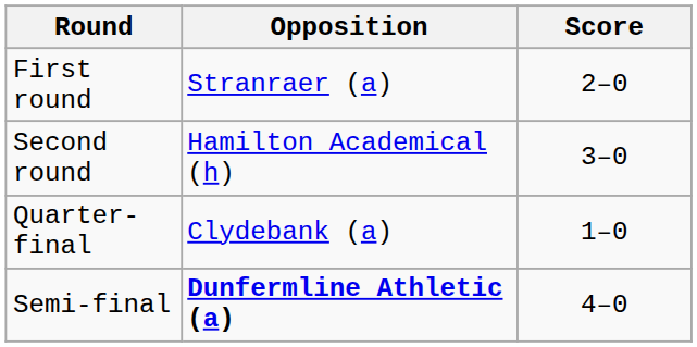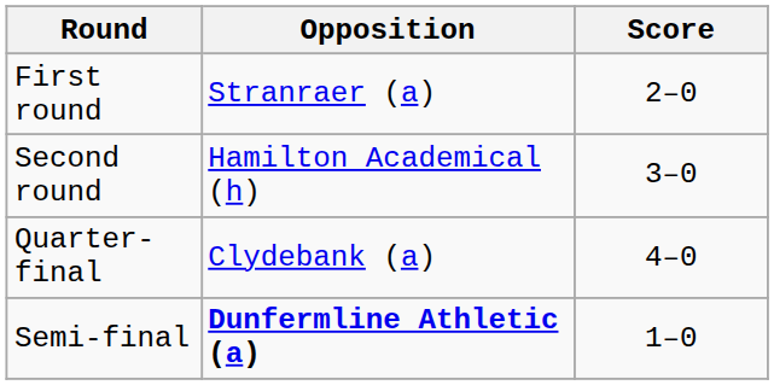 <table class="wikitable" style="text-align:left;margin-left:1em;float:right">
 <tr>
 <th width=80>Round</th>
 <th width=160>Opposition</th>
 <th width=80>Score</th>
 </tr>
 <tr>
 <td>First round</td>
 <td><a href='#'>Stranraer</a> (<a href='#'>a</a>)</td>
 <td align=center>2–0</td>
 </tr>
 <tr>
 <td>Second round</td>
 <td><a href='#'>Hamilton Academical</a> (<a href='#'>h</a>)</td>
 <td align=center>3–0</td>
 </tr>
 <tr>
 <td>Quarter-final</td>
 <td><a href='#'>Clydebank</a> (<a href='#'>a</a>)</td>
-<td align=center>1–0</td>
+<td align=center>4–0</td>
 </tr>
 <tr>
 <td>Semi-final</td>
 <td><strong><a href='#'>Dunfermline Athletic</a> (<a href='#'>a</a>)</strong></td>
-<td align=center>4–0</td>
+<td align=center>1–0</td>
 </tr>
 </table>
